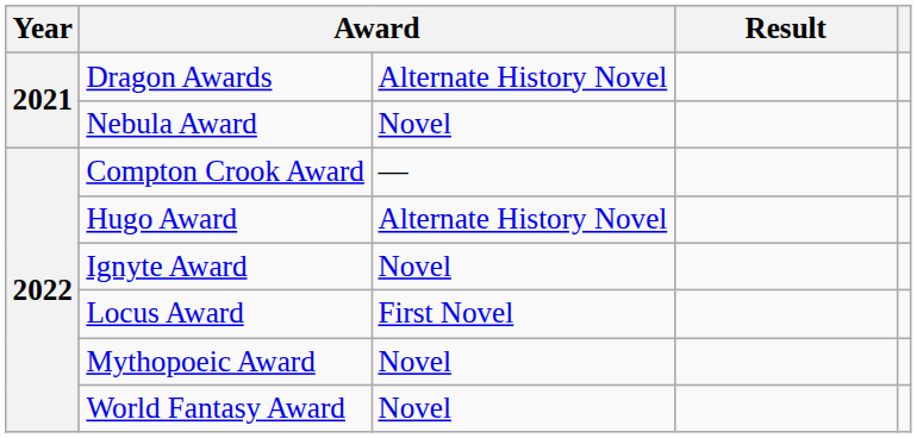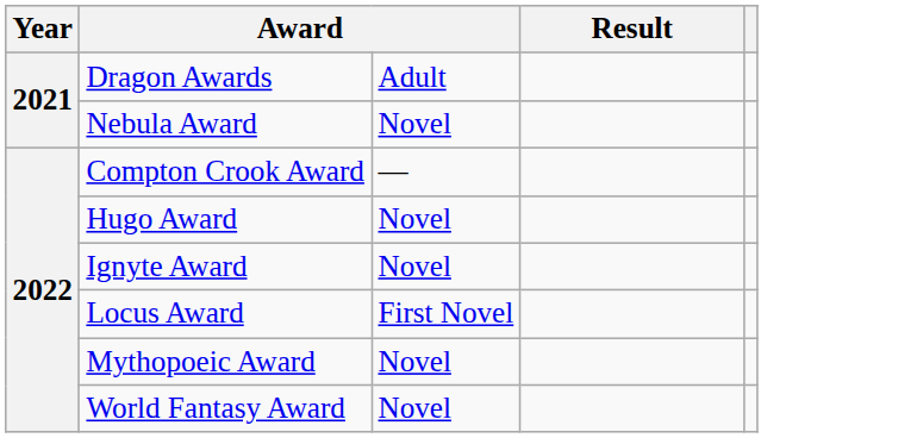 <table class="wikitable sortable">
 <tr>
 <th scope="col">Year</th>
 <th colspan="2" scope="col" style="min-width: 10em">Award</th>
 <th scope="col" style="min-width: 7em">Result</th>
 <th class="unsortable" scope="col"></th>
 </tr>
 <tr>
 <th rowspan="2">2021</th>
 <td><a href='#'>Dragon Awards</a></td>
-<td><a href='#'>Alternate History Novel</a></td>
+<td><a href='#'>Adult</a></td>
 <td></td>
 <td style="text-align: center"></td>
 </tr>
 <tr>
 <td><a href='#'>Nebula Award</a></td>
 <td><a href='#'>Novel</a></td>
 <td></td>
 <td style="text-align: center"></td>
 </tr>
 <tr>
 <th rowspan="6" scope="row" style="font-weight: normal"><strong>2022</strong></th>
 <td><a href='#'>Compton Crook Award</a></td>
 <td>—</td>
 <td></td>
 <td style="text-align: center"></td>
 </tr>
 <tr>
 <td><a href='#'>Hugo Award</a></td>
-<td><a href='#'>Alternate History Novel</a></td>
+<td><a href='#'>Novel</a></td>
 <td></td>
 <td style="text-align: center"></td>
 </tr>
 <tr>
 <td><a href='#'>Ignyte Award</a></td>
 <td><a href='#'>Novel</a></td>
 <td></td>
 <td style="text-align: center;"></td>
 </tr>
 <tr>
 <td><a href='#'>Locus Award</a></td>
 <td><a href='#'>First Novel</a></td>
 <td></td>
 <td style="text-align: center"></td>
 </tr>
 <tr>
 <td><a href='#'>Mythopoeic Award</a></td>
 <td><a href='#'>Novel</a></td>
 <td></td>
 <td style="text-align: center"></td>
 </tr>
 <tr>
 <td><a href='#'>World Fantasy Award</a></td>
 <td><a href='#'>Novel</a></td>
 <td></td>
 <td style="text-align: center"></td>
 </tr>
 </table>
